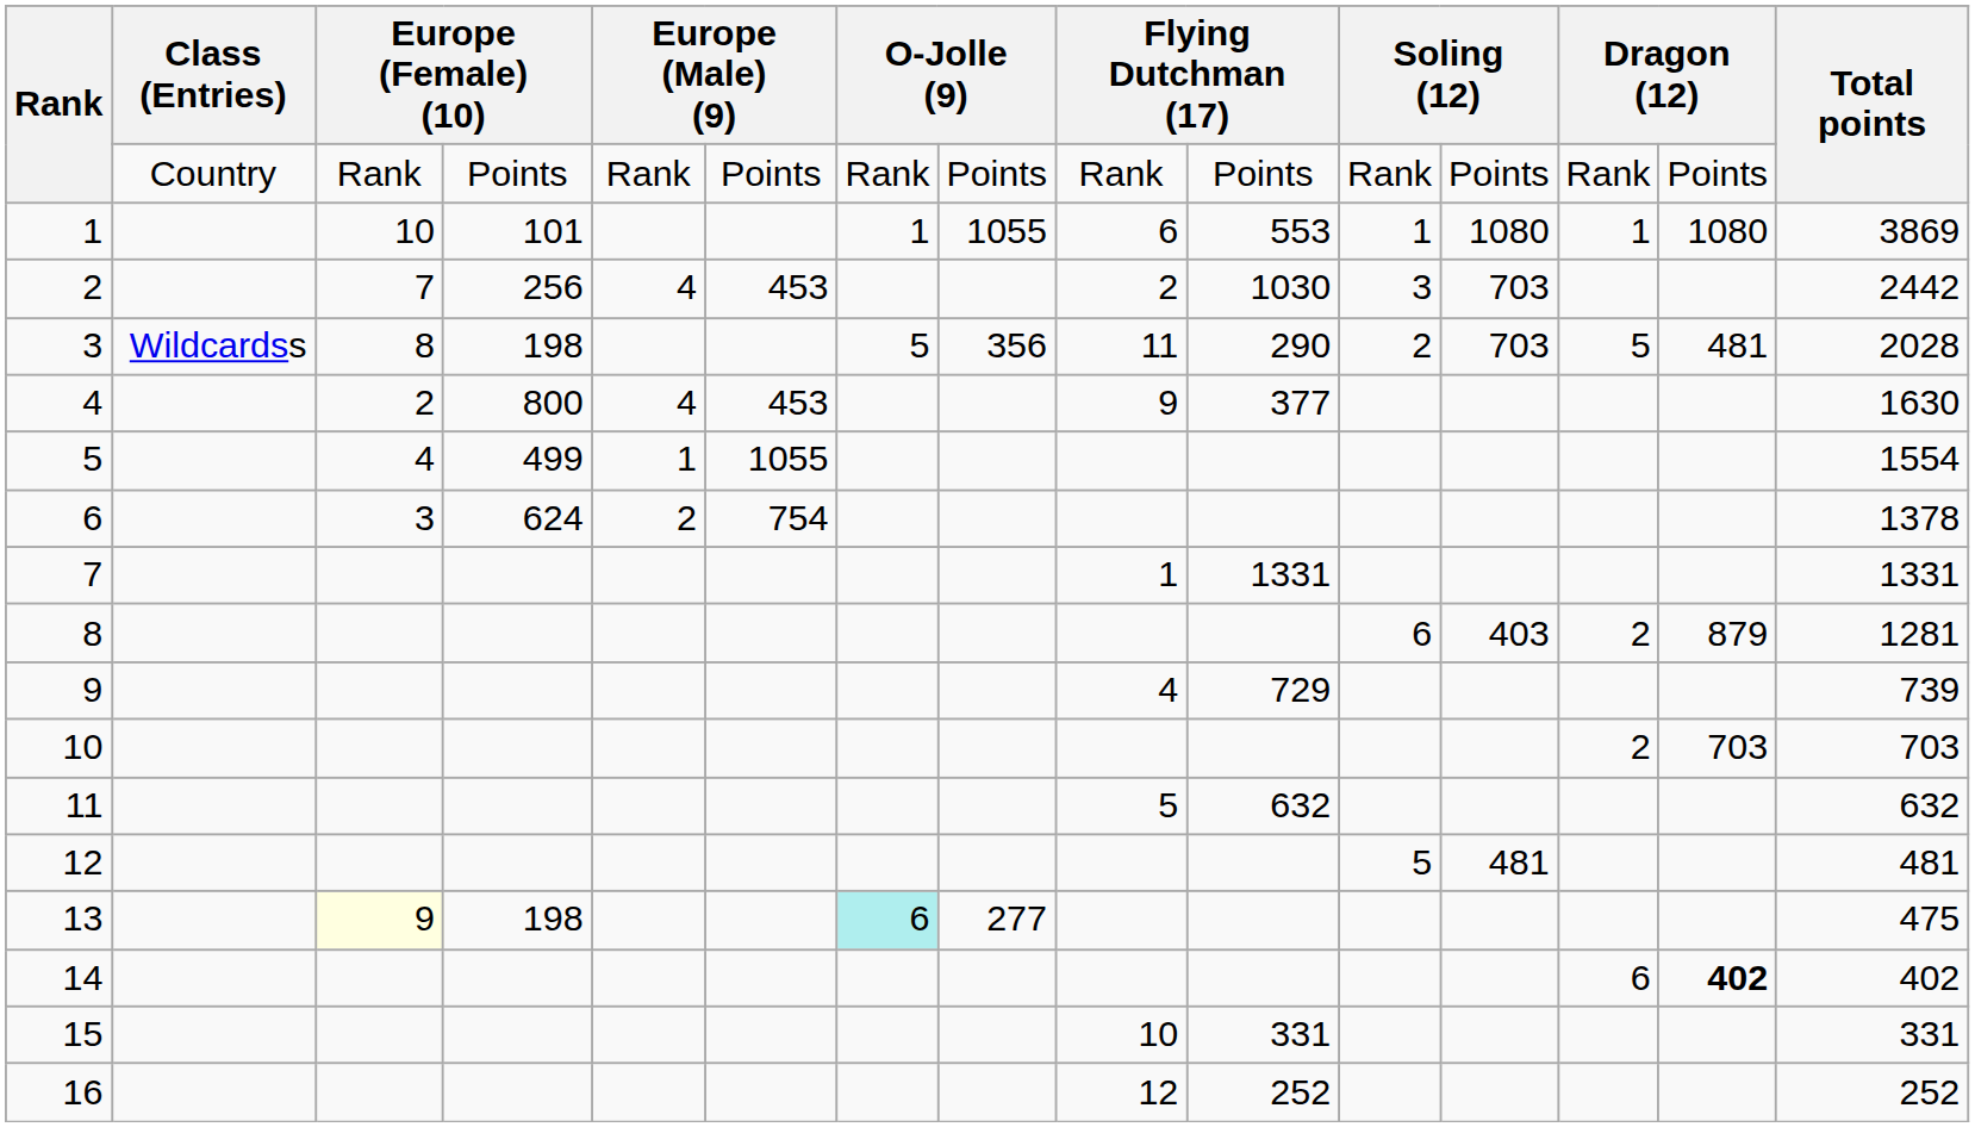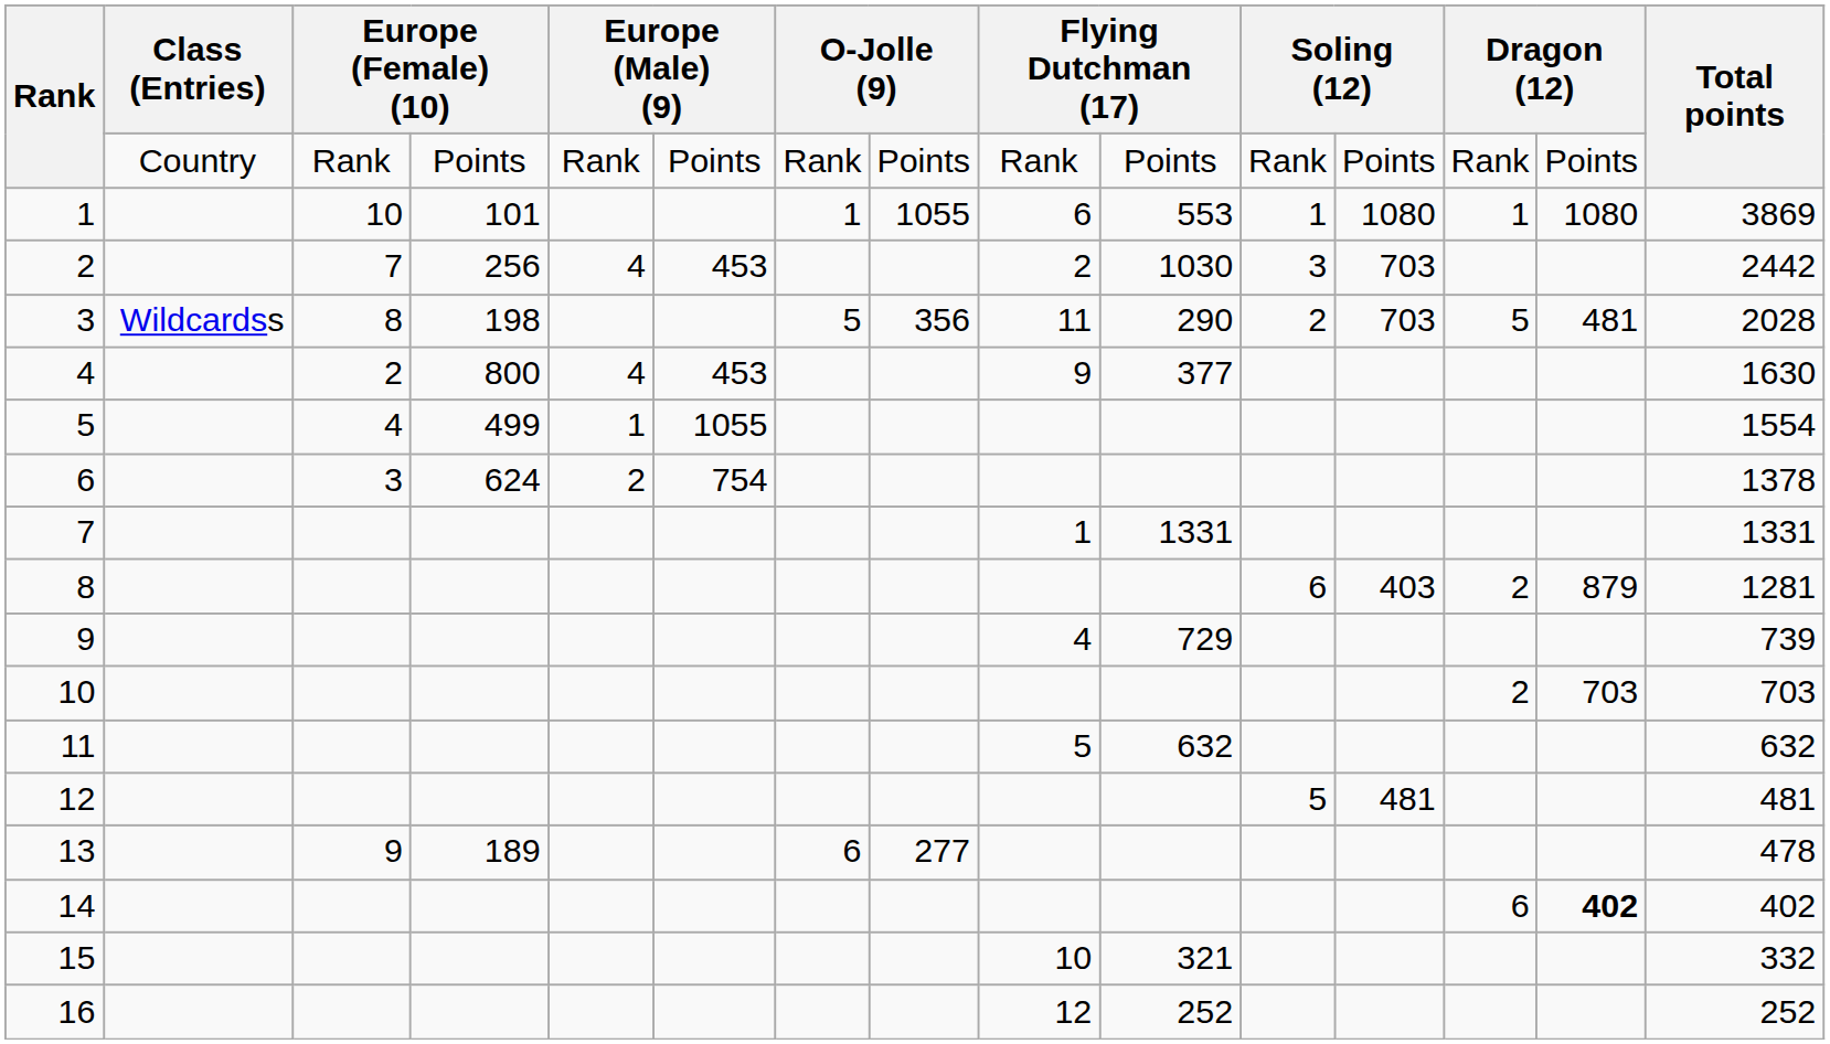 <table class="wikitable" border="1" style="text-align:right">
 <tr>
 <th rowspan=2>Rank</th>
 <th>Class<br>(Entries)</th>
 <th colspan=2>Europe (Female)<br>(10)</th>
 <th colspan=2>Europe (Male)<br>(9)</th>
 <th colspan=2>O-Jolle<br>(9)</th>
 <th colspan=2>Flying Dutchman<br>(17)</th>
 <th colspan=2>Soling<br>(12)</th>
 <th colspan=2>Dragon<br>(12)</th>
 <th rowspan=2>Total points</th>
 </tr>
 <tr>
 <td align=center>Country</td>
 <td align=center>Rank</td>
 <td align=center>Points</td>
 <td align=center>Rank</td>
 <td align=center>Points</td>
 <td align=center>Rank</td>
 <td align=center>Points</td>
 <td align=center>Rank</td>
 <td align=center>Points</td>
 <td align=center>Rank</td>
 <td align=center>Points</td>
 <td align=center>Rank</td>
 <td align=center>Points</td>
 </tr>
 <tr>
 <td>1</td>
 <td align=left></td>
 <td>10</td>
 <td>101</td>
 <td></td>
 <td></td>
 <td>1</td>
 <td>1055</td>
 <td>6</td>
 <td>553</td>
 <td>1</td>
 <td>1080</td>
 <td>1</td>
 <td>1080</td>
 <td>3869</td>
 </tr>
 <tr>
 <td>2</td>
 <td align=left></td>
 <td>7</td>
 <td>256</td>
 <td>4</td>
 <td>453</td>
 <td></td>
 <td></td>
 <td>2</td>
 <td>1030</td>
 <td>3</td>
 <td>703</td>
 <td></td>
 <td></td>
 <td>2442</td>
 </tr>
 <tr>
 <td>3</td>
 <td align=left> <a href='#'>Wildcards</a>s</td>
 <td>8</td>
 <td>198</td>
 <td></td>
 <td></td>
 <td>5</td>
 <td>356</td>
 <td>11</td>
 <td>290</td>
 <td>2</td>
 <td>703</td>
 <td>5</td>
 <td>481</td>
 <td>2028</td>
 </tr>
 <tr>
 <td>4</td>
 <td align=left></td>
 <td>2</td>
 <td>800</td>
 <td>4</td>
 <td>453</td>
 <td></td>
 <td></td>
 <td>9</td>
 <td>377</td>
 <td></td>
 <td></td>
 <td></td>
 <td></td>
 <td>1630</td>
 </tr>
 <tr>
 <td>5</td>
 <td align=left></td>
 <td>4</td>
 <td>499</td>
 <td>1</td>
 <td>1055</td>
 <td></td>
 <td></td>
 <td></td>
 <td></td>
 <td></td>
 <td></td>
 <td></td>
 <td></td>
 <td>1554</td>
 </tr>
 <tr>
 <td>6</td>
 <td align=left></td>
 <td>3</td>
 <td>624</td>
 <td>2</td>
 <td>754</td>
 <td></td>
 <td></td>
 <td></td>
 <td></td>
 <td></td>
 <td></td>
 <td></td>
 <td></td>
 <td>1378</td>
 </tr>
 <tr>
 <td>7</td>
 <td align=left></td>
 <td></td>
 <td></td>
 <td></td>
 <td></td>
 <td></td>
 <td></td>
 <td>1</td>
 <td>1331</td>
 <td></td>
 <td></td>
 <td></td>
 <td></td>
 <td>1331</td>
 </tr>
 <tr>
 <td>8</td>
 <td align=left></td>
 <td></td>
 <td></td>
 <td></td>
 <td></td>
 <td></td>
 <td></td>
 <td></td>
 <td></td>
 <td>6</td>
 <td>403</td>
 <td>2</td>
 <td>879</td>
 <td>1281</td>
 </tr>
 <tr>
 <td>9</td>
 <td align=left></td>
 <td></td>
 <td></td>
 <td></td>
 <td></td>
 <td></td>
 <td></td>
 <td>4</td>
 <td>729</td>
 <td></td>
 <td></td>
 <td></td>
 <td></td>
 <td>739</td>
 </tr>
 <tr>
 <td>10</td>
 <td align=left></td>
 <td></td>
 <td></td>
 <td></td>
 <td></td>
 <td></td>
 <td></td>
 <td></td>
 <td></td>
 <td></td>
 <td></td>
 <td>2</td>
 <td>703</td>
 <td>703</td>
 </tr>
 <tr>
 <td>11</td>
 <td align=left></td>
 <td></td>
 <td></td>
 <td></td>
 <td></td>
 <td></td>
 <td></td>
 <td>5</td>
 <td>632</td>
 <td></td>
 <td></td>
 <td></td>
 <td></td>
 <td>632</td>
 </tr>
 <tr>
 <td>12</td>
 <td align=left></td>
 <td></td>
 <td></td>
 <td></td>
 <td></td>
 <td></td>
 <td></td>
 <td></td>
 <td></td>
 <td>5</td>
 <td>481</td>
 <td></td>
 <td></td>
 <td>481</td>
 </tr>
 <tr>
 <td>13</td>
 <td align=left></td>
-<td style="background: lightyellow;">9</td>
-<td>198</td>
+<td>9</td>
+<td>189</td>
 <td></td>
 <td></td>
-<td style="background: paleturquoise;">6</td>
+<td>6</td>
 <td>277</td>
 <td></td>
 <td></td>
 <td></td>
 <td></td>
 <td></td>
 <td></td>
-<td>475</td>
+<td>478</td>
 </tr>
 <tr>
 <td>14</td>
 <td align=left></td>
 <td></td>
 <td></td>
 <td></td>
 <td></td>
 <td></td>
 <td></td>
 <td></td>
 <td></td>
 <td></td>
 <td></td>
 <td>6</td>
 <td><strong>402</strong></td>
 <td>402</td>
 </tr>
 <tr>
 <td>15</td>
 <td align=left></td>
 <td></td>
 <td></td>
 <td></td>
 <td></td>
 <td></td>
 <td></td>
 <td>10</td>
-<td>331</td>
+<td>321</td>
 <td></td>
 <td></td>
 <td></td>
 <td></td>
-<td>331</td>
+<td>332</td>
 </tr>
 <tr>
 <td>16</td>
 <td align=left></td>
 <td></td>
 <td></td>
 <td></td>
 <td></td>
 <td></td>
 <td></td>
 <td>12</td>
 <td>252</td>
 <td></td>
 <td></td>
 <td></td>
 <td></td>
 <td>252</td>
 </tr>
 </table>
